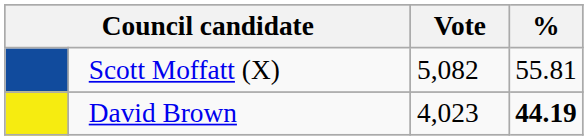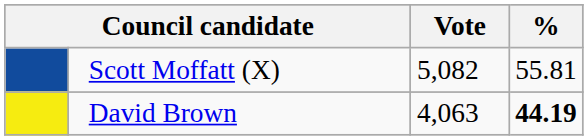 <table class="wikitable">
 <tr>
 <th bgcolor="#DDDDFF" width="230px" colspan="2">Council candidate</th>
 <th bgcolor="#DDDDFF" width="50px">Vote</th>
 <th bgcolor="#DDDDFF" width="30px">%</th>
 </tr>
 <tr>
 <td bgcolor=#114B9D width="30px"> </td>
 <td>  <a href='#'>Scott Moffatt</a> (X)</td>
 <td>5,082</td>
 <td>55.81</td>
 </tr>
 <tr>
 <td bgcolor=#F6EC10 width="30px"> </td>
 <td>  <a href='#'>David Brown</a></td>
-<td>4,023</td>
+<td>4,063</td>
 <td><strong>44.19</strong></td>
 </tr>
 </table>
